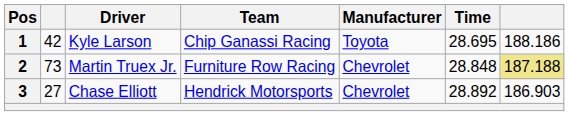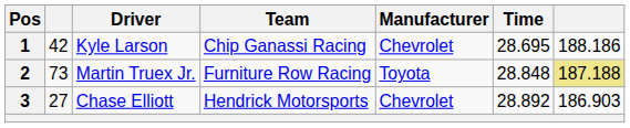 <table class="wikitable" style="font-size:95%">
 <tr>
 <th>Pos</th>
 <th></th>
 <th>Driver</th>
 <th>Team</th>
 <th>Manufacturer</th>
 <th>Time</th>
 <th></th>
 </tr>
 <tr>
 <th>1</th>
 <td>42</td>
 <td><a href='#'>Kyle Larson</a></td>
 <td><a href='#'>Chip Ganassi Racing</a></td>
-<td><a href='#'>Toyota</a></td>
+<td><a href='#'>Chevrolet</a></td>
 <td>28.695</td>
 <td>188.186</td>
 </tr>
 <tr>
 <th>2</th>
 <td>73</td>
 <td><a href='#'>Martin Truex Jr.</a></td>
 <td><a href='#'>Furniture Row Racing</a></td>
-<td><a href='#'>Chevrolet</a></td>
+<td><a href='#'>Toyota</a></td>
 <td>28.848</td>
 <td style="background: khaki;">187.188</td>
 </tr>
 <tr>
 <th>3</th>
 <td>27</td>
 <td><a href='#'>Chase Elliott</a></td>
 <td><a href='#'>Hendrick Motorsports</a></td>
 <td><a href='#'>Chevrolet</a></td>
 <td>28.892</td>
 <td>186.903</td>
 </tr>
 <tr>
 <th colspan="7"></th>
 </tr>
 </table>
